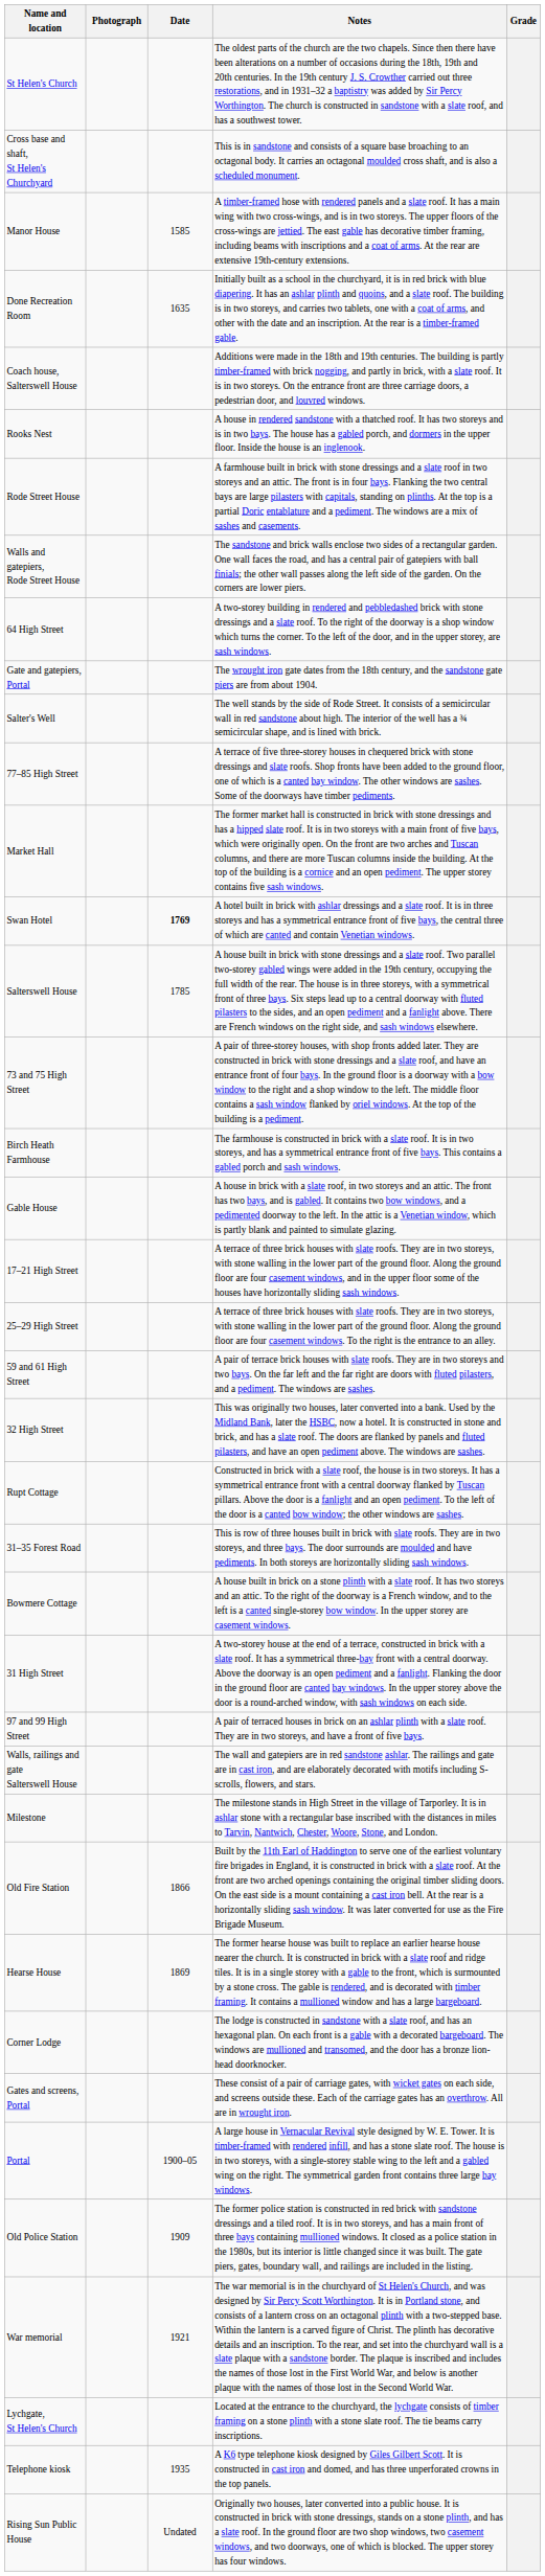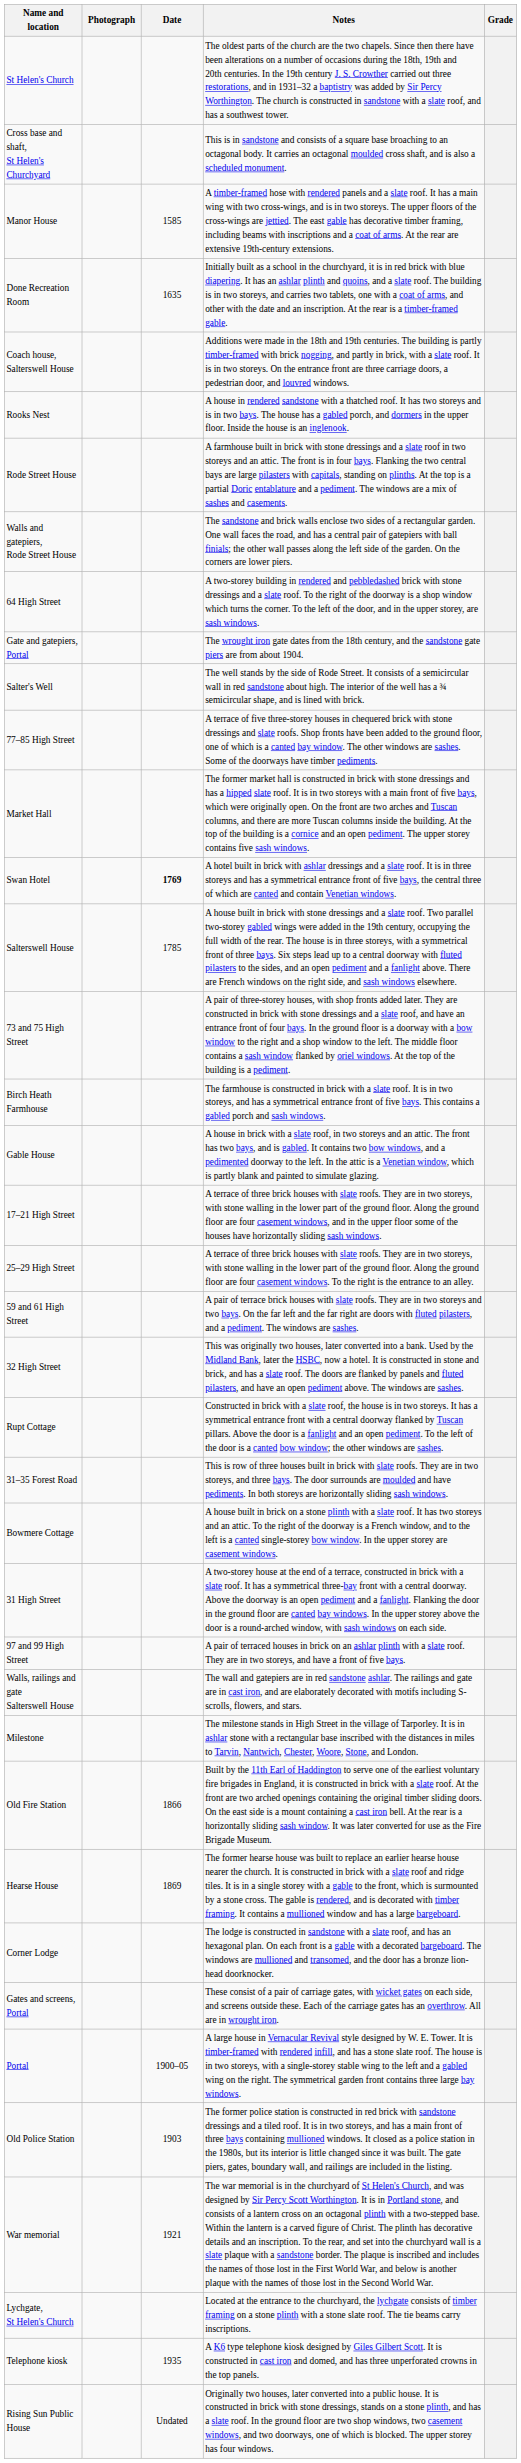 <table class="wikitable sortable plainrowheaders" style="width:100%;border:0px;text-align:left;line-height:150%;">
 <tr>
 <th scope="col" style="width:150px">Name and location</th>
 <th scope="col" style="width:100px" class="unsortable">Photograph</th>
 <th scope="col" style="width:120px">Date</th>
 <th scope="col" style="width:650px" class="unsortable">Notes</th>
 <th scope="col" style="width:50px">Grade</th>
 </tr>
 <tr>
 <td><a href='#'>St Helen's Church</a><br><small></small></td>
 <td></td>
 <td align="center"></td>
 <td>The oldest parts of the church are the two chapels. Since then there have been alterations on a number of occasions during the 18th, 19th and 20th centuries. In the 19th century <a href='#'>J. S. Crowther</a> carried out three <a href='#'>restorations</a>, and in 1931–32 a <a href='#'>baptistry</a> was added by <a href='#'>Sir Percy Worthington</a>. The church is constructed in <a href='#'>sandstone</a> with a <a href='#'>slate</a> roof, and has a southwest tower.</td>
 <th></th>
 </tr>
 <tr>
 <td>Cross base and shaft,<br><a href='#'>St Helen's Churchyard</a><br><small></small></td>
 <td></td>
 <td align="center"></td>
 <td>This is in <a href='#'>sandstone</a> and consists of a square base broaching to an octagonal body. It carries an octagonal <a href='#'>moulded</a> cross shaft, and is also a <a href='#'>scheduled monument</a>.</td>
 <th></th>
 </tr>
 <tr>
 <td>Manor House<br><small></small></td>
 <td></td>
 <td align="center">1585</td>
 <td>A <a href='#'>timber-framed</a> hose with <a href='#'>rendered</a> panels and a <a href='#'>slate</a> roof. It has a main wing with two cross-wings, and is in two storeys. The upper floors of the cross-wings are <a href='#'>jettied</a>. The east <a href='#'>gable</a> has decorative timber framing, including beams with inscriptions and a <a href='#'>coat of arms</a>. At the rear are extensive 19th-century extensions.</td>
 <th></th>
 </tr>
 <tr>
 <td>Done Recreation Room<br><small></small></td>
 <td></td>
 <td align="center">1635</td>
 <td>Initially built as a school in the churchyard, it is in red brick with blue <a href='#'>diapering</a>. It has an <a href='#'>ashlar</a> <a href='#'>plinth</a> and <a href='#'>quoins</a>, and a <a href='#'>slate</a> roof. The building is in two storeys, and carries two tablets, one with a <a href='#'>coat of arms</a>, and other with the date and an inscription. At the rear is a <a href='#'>timber-framed</a> <a href='#'>gable</a>.</td>
 <th></th>
 </tr>
 <tr>
 <td>Coach house,<br>Salterswell House<br><small></small></td>
 <td></td>
 <td align="center"></td>
 <td>Additions were made in the 18th and 19th centuries. The building is partly <a href='#'>timber-framed</a> with brick <a href='#'>nogging</a>, and partly in brick, with a <a href='#'>slate</a> roof. It is in two storeys. On the entrance front are three carriage doors, a pedestrian door, and <a href='#'>louvred</a> windows.</td>
 <th></th>
 </tr>
 <tr>
 <td>Rooks Nest<br><small></small></td>
 <td></td>
 <td align="center"></td>
 <td>A house in <a href='#'>rendered</a> <a href='#'>sandstone</a> with a thatched roof. It has two storeys and is in two <a href='#'>bays</a>. The house has a <a href='#'>gabled</a> porch, and <a href='#'>dormers</a> in the upper floor. Inside the house is an <a href='#'>inglenook</a>.</td>
 <th></th>
 </tr>
 <tr>
 <td>Rode Street House<br><small></small></td>
 <td></td>
 <td align="center"></td>
 <td>A farmhouse built in brick with stone dressings and a <a href='#'>slate</a> roof in two storeys and an attic. The front is in four <a href='#'>bays</a>. Flanking the two central bays are large <a href='#'>pilasters</a> with <a href='#'>capitals</a>, standing on <a href='#'>plinths</a>. At the top is a partial <a href='#'>Doric</a> <a href='#'>entablature</a> and a <a href='#'>pediment</a>. The windows are a mix of <a href='#'>sashes</a> and <a href='#'>casements</a>.</td>
 <th></th>
 </tr>
 <tr>
 <td>Walls and gatepiers,<br>Rode Street House<br><small></small></td>
 <td></td>
 <td align="center"></td>
 <td>The <a href='#'>sandstone</a> and brick walls enclose two sides of a rectangular garden. One wall faces the road, and has a central pair of gatepiers with ball <a href='#'>finials</a>; the other wall passes along the left side of the garden. On the corners are lower piers.</td>
 <th></th>
 </tr>
 <tr>
 <td>64 High Street<br><small></small></td>
 <td></td>
 <td align="center"></td>
 <td>A two-storey building in <a href='#'>rendered</a> and <a href='#'>pebbledashed</a> brick with stone dressings and a <a href='#'>slate</a> roof. To the right of the doorway is a shop window which turns the corner. To the left of the door, and in the upper storey, are <a href='#'>sash windows</a>.</td>
 <th></th>
 </tr>
 <tr>
 <td>Gate and gatepiers, <a href='#'>Portal</a><br><small></small></td>
 <td></td>
 <td align="center"></td>
 <td>The <a href='#'>wrought iron</a> gate dates from the 18th century, and the <a href='#'>sandstone</a> gate <a href='#'>piers</a> are from about 1904.</td>
 <th></th>
 </tr>
 <tr>
 <td>Salter's Well<br><small></small></td>
 <td></td>
 <td align="center"></td>
 <td>The well stands by the side of Rode Street. It consists of a semicircular wall in red <a href='#'>sandstone</a> about  high. The interior of the well has a ¾ semicircular shape, and is lined with brick.</td>
 <th></th>
 </tr>
 <tr>
 <td>77–85 High Street<br><small></small></td>
 <td></td>
 <td align="center"></td>
 <td>A terrace of five three-storey houses in chequered brick with stone dressings and <a href='#'>slate</a> roofs. Shop fronts have been added to the ground floor, one of which is a <a href='#'>canted</a> <a href='#'>bay window</a>. The other windows are <a href='#'>sashes</a>. Some of the doorways have timber <a href='#'>pediments</a>.</td>
 <th></th>
 </tr>
 <tr>
 <td>Market Hall<br><small></small></td>
 <td></td>
 <td align="center"></td>
 <td>The former market hall is constructed in brick with stone dressings and has a <a href='#'>hipped</a> <a href='#'>slate</a> roof. It is in two storeys with a main front of five <a href='#'>bays</a>, which were originally open. On the front are two arches and <a href='#'>Tuscan</a> columns, and there are more Tuscan columns inside the building. At the top of the building is a <a href='#'>cornice</a> and an open <a href='#'>pediment</a>. The upper storey contains five <a href='#'>sash windows</a>.</td>
 <th></th>
 </tr>
 <tr>
 <td>Swan Hotel<br><small></small></td>
 <td></td>
 <td align="center"><strong>1769</strong></td>
 <td>A hotel built in brick with <a href='#'>ashlar</a> dressings and a <a href='#'>slate</a> roof. It is in three storeys and has a symmetrical entrance front of five <a href='#'>bays</a>, the central three of which are <a href='#'>canted</a> and contain <a href='#'>Venetian windows</a>.</td>
 <th></th>
 </tr>
 <tr>
 <td>Salterswell House<br><small></small></td>
 <td></td>
 <td align="center">1785</td>
 <td>A house built in brick with stone dressings and a <a href='#'>slate</a> roof. Two parallel two-storey <a href='#'>gabled</a> wings were added in the 19th century, occupying the full width of the rear. The house is in three storeys, with a symmetrical front of three <a href='#'>bays</a>. Six steps lead up to a central doorway with <a href='#'>fluted</a> <a href='#'>pilasters</a> to the sides, and an open <a href='#'>pediment</a> and a <a href='#'>fanlight</a> above. There are French windows on the right side, and <a href='#'>sash windows</a> elsewhere.</td>
 <th></th>
 </tr>
 <tr>
 <td>73 and 75 High Street<br><small></small></td>
 <td></td>
 <td align="center"></td>
 <td>A pair of three-storey houses, with shop fronts added later. They are constructed in brick with stone dressings and a <a href='#'>slate</a> roof, and have an entrance front of four <a href='#'>bays</a>. In the ground floor is a doorway with a <a href='#'>bow window</a> to the right and a shop window to the left. The middle floor contains a <a href='#'>sash window</a> flanked by <a href='#'>oriel windows</a>. At the top of the building is a <a href='#'>pediment</a>.</td>
 <th></th>
 </tr>
 <tr>
 <td>Birch Heath Farmhouse<br><small></small></td>
 <td></td>
 <td align="center"></td>
 <td>The farmhouse is constructed in brick with a <a href='#'>slate</a> roof. It is in two storeys, and has a symmetrical entrance front of five <a href='#'>bays</a>. This contains a <a href='#'>gabled</a> porch and <a href='#'>sash windows</a>.</td>
 <th></th>
 </tr>
 <tr>
 <td>Gable House<br><small></small></td>
 <td></td>
 <td align="center"></td>
 <td>A house in brick with a <a href='#'>slate</a> roof, in two storeys and an attic. The front has two <a href='#'>bays</a>, and is <a href='#'>gabled</a>. It contains two <a href='#'>bow windows</a>, and a <a href='#'>pedimented</a> doorway to the left. In the attic is a <a href='#'>Venetian window</a>, which is partly blank and painted to simulate glazing.</td>
 <th></th>
 </tr>
 <tr>
 <td>17–21 High Street<br><small></small></td>
 <td></td>
 <td align="center"></td>
 <td>A terrace of three brick houses with <a href='#'>slate</a> roofs. They are in two storeys, with stone walling in the lower part of the ground floor. Along the ground floor are four <a href='#'>casement windows</a>, and in the upper floor some of the houses have horizontally sliding <a href='#'>sash windows</a>.</td>
 <th></th>
 </tr>
 <tr>
 <td>25–29 High Street<br><small></small></td>
 <td></td>
 <td align="center"></td>
 <td>A terrace of three brick houses with <a href='#'>slate</a> roofs. They are in two storeys, with stone walling in the lower part of the ground floor. Along the ground floor are four <a href='#'>casement windows</a>. To the right is the entrance to an alley.</td>
 <th></th>
 </tr>
 <tr>
 <td>59 and 61 High Street<br><small></small></td>
 <td></td>
 <td align="center"></td>
 <td>A pair of terrace brick houses with <a href='#'>slate</a> roofs. They are in two storeys and two <a href='#'>bays</a>. On the far left and the far right are doors with <a href='#'>fluted</a> <a href='#'>pilasters</a>, and a <a href='#'>pediment</a>. The windows are <a href='#'>sashes</a>.</td>
 <th></th>
 </tr>
 <tr>
 <td>32 High Street<br><small></small></td>
 <td></td>
 <td align="center"></td>
 <td>This was originally two houses, later converted into a bank. Used by the <a href='#'>Midland Bank</a>, later the <a href='#'>HSBC</a>, now a hotel. It is constructed in stone and brick, and has a <a href='#'>slate</a> roof. The doors are flanked by panels and <a href='#'>fluted</a> <a href='#'>pilasters</a>, and have an open <a href='#'>pediment</a> above. The windows are <a href='#'>sashes</a>.</td>
 <th></th>
 </tr>
 <tr>
 <td>Rupt Cottage<br><small></small></td>
 <td></td>
 <td align="center"></td>
 <td>Constructed in brick with a <a href='#'>slate</a> roof, the house is in two storeys. It has a symmetrical entrance front with a central doorway flanked by <a href='#'>Tuscan</a> pillars. Above the door is a <a href='#'>fanlight</a> and an open <a href='#'>pediment</a>. To the left of the door is a <a href='#'>canted</a> <a href='#'>bow window</a>; the other windows are <a href='#'>sashes</a>.</td>
 <th></th>
 </tr>
 <tr>
 <td>31–35 Forest Road<br><small></small></td>
 <td></td>
 <td align="center"></td>
 <td>This is row of three houses built in brick with <a href='#'>slate</a> roofs. They are in two storeys, and three <a href='#'>bays</a>. The door surrounds are <a href='#'>moulded</a> and have <a href='#'>pediments</a>. In both storeys are horizontally sliding <a href='#'>sash windows</a>.</td>
 <th></th>
 </tr>
 <tr>
 <td>Bowmere Cottage<br><small></small></td>
 <td></td>
 <td align="center"></td>
 <td>A house built in brick on a stone <a href='#'>plinth</a> with a <a href='#'>slate</a> roof. It has two storeys and an attic. To the right of the doorway is a French window, and to the left is a <a href='#'>canted</a> single-storey <a href='#'>bow window</a>. In the upper storey are <a href='#'>casement windows</a>.</td>
 <th></th>
 </tr>
 <tr>
 <td>31 High Street<br><small></small></td>
 <td></td>
 <td align="center"></td>
 <td>A two-storey house at the end of a terrace, constructed in brick with a <a href='#'>slate</a> roof. It has a symmetrical three-<a href='#'>bay</a> front with a central doorway. Above the doorway is an open <a href='#'>pediment</a> and a <a href='#'>fanlight</a>. Flanking the door in the ground floor are <a href='#'>canted</a> <a href='#'>bay windows</a>. In the upper storey above the door is a round-arched window, with <a href='#'>sash windows</a> on each side.</td>
 <th></th>
 </tr>
 <tr>
 <td>97 and 99 High Street<br><small></small></td>
 <td></td>
 <td align="center"></td>
 <td>A pair of terraced houses in brick on an <a href='#'>ashlar</a> <a href='#'>plinth</a> with a <a href='#'>slate</a> roof. They are in two storeys, and have a front of five <a href='#'>bays</a>.</td>
 <th></th>
 </tr>
 <tr>
 <td>Walls, railings and gate<br>Salterswell House<br><small></small></td>
 <td></td>
 <td align="center"></td>
 <td>The wall and gatepiers are in red <a href='#'>sandstone</a> <a href='#'>ashlar</a>. The railings and gate are in <a href='#'>cast iron</a>, and are elaborately decorated with motifs including S-scrolls, flowers, and stars.</td>
 <th></th>
 </tr>
 <tr>
 <td>Milestone<br><small></small></td>
 <td></td>
 <td align="center"></td>
 <td>The milestone stands in High Street in the village of Tarporley. It is in <a href='#'>ashlar</a> stone with a rectangular base inscribed with the distances in miles to <a href='#'>Tarvin</a>, <a href='#'>Nantwich</a>, <a href='#'>Chester</a>, <a href='#'>Woore</a>, <a href='#'>Stone</a>, and London.</td>
 <th></th>
 </tr>
 <tr>
 <td>Old Fire Station<br><small></small></td>
 <td></td>
 <td align="center">1866</td>
 <td>Built by the <a href='#'>11th Earl of Haddington</a> to serve one of the earliest voluntary fire brigades in England, it is constructed in brick with a <a href='#'>slate</a> roof. At the front are two arched openings containing the original timber sliding doors. On the east side is a mount containing a <a href='#'>cast iron</a> bell. At the rear is a horizontally sliding <a href='#'>sash window</a>. It was later converted for use as the Fire Brigade Museum.</td>
 <th></th>
 </tr>
 <tr>
 <td>Hearse House<br><small></small></td>
 <td></td>
 <td align="center">1869</td>
 <td>The former hearse house was built to replace an earlier hearse house nearer the church. It is constructed in brick with a <a href='#'>slate</a> roof and ridge tiles. It is in a single storey with a <a href='#'>gable</a> to the front, which is surmounted by a stone cross. The gable is <a href='#'>rendered</a>, and is decorated with <a href='#'>timber framing</a>. It contains a <a href='#'>mullioned</a> window and has a large <a href='#'>bargeboard</a>.</td>
 <th></th>
 </tr>
 <tr>
 <td>Corner Lodge<br><small></small></td>
 <td></td>
 <td align="center"></td>
 <td>The lodge is constructed in <a href='#'>sandstone</a> with a <a href='#'>slate</a> roof, and has an hexagonal plan. On each front is a <a href='#'>gable</a> with a decorated <a href='#'>bargeboard</a>. The windows are <a href='#'>mullioned</a> and <a href='#'>transomed</a>, and the door has a bronze lion-head doorknocker.</td>
 <th></th>
 </tr>
 <tr>
 <td>Gates and screens, <a href='#'>Portal</a><br><small></small></td>
 <td></td>
 <td align="center"></td>
 <td>These consist of a pair of carriage gates, with <a href='#'>wicket gates</a> on each side, and screens outside these. Each of the carriage gates has an <a href='#'>overthrow</a>. All are in <a href='#'>wrought iron</a>.</td>
 <th></th>
 </tr>
 <tr>
 <td><a href='#'>Portal</a><br><small></small></td>
 <td></td>
 <td align="center">1900–05</td>
 <td>A large house in <a href='#'>Vernacular Revival</a> style designed by W. E. Tower. It is <a href='#'>timber-framed</a> with <a href='#'>rendered</a> <a href='#'>infill</a>, and has a stone slate roof. The house is in two storeys, with a single-storey stable wing to the left and a <a href='#'>gabled</a> wing on the right. The symmetrical garden front contains three large <a href='#'>bay windows</a>.</td>
 <th></th>
 </tr>
 <tr>
 <td>Old Police Station<br><small></small></td>
 <td></td>
-<td align="center">1909</td>
+<td align="center">1903</td>
 <td>The former police station is constructed in red brick with <a href='#'>sandstone</a> dressings and a tiled roof. It is in two storeys, and has a main front of three <a href='#'>bays</a> containing <a href='#'>mullioned</a> windows. It closed as a police station in the 1980s, but its interior is little changed since it was built. The gate piers, gates, boundary wall, and railings are included in the listing.</td>
 <th></th>
 </tr>
 <tr>
 <td>War memorial<br><small></small></td>
 <td></td>
 <td align="center">1921</td>
 <td>The war memorial is in the churchyard of <a href='#'>St Helen's Church</a>, and was designed by <a href='#'>Sir Percy Scott Worthington</a>. It is in <a href='#'>Portland stone</a>, and consists of a lantern cross on an octagonal <a href='#'>plinth</a> with a two-stepped base. Within the lantern is a carved figure of Christ. The plinth has decorative details and an inscription. To the rear, and set into the churchyard wall is a <a href='#'>slate</a> plaque with a <a href='#'>sandstone</a> border. The plaque is inscribed and includes the names of those lost in the First World War, and below is another plaque with the names of those lost in the Second World War.</td>
 <th></th>
 </tr>
 <tr>
 <td>Lychgate,<br><a href='#'>St Helen's Church</a><br><small></small></td>
 <td></td>
 <td align="center"></td>
 <td>Located at the entrance to the churchyard, the <a href='#'>lychgate</a> consists of <a href='#'>timber framing</a> on a stone <a href='#'>plinth</a> with a stone slate roof. The tie beams carry inscriptions.</td>
 <th></th>
 </tr>
 <tr>
 <td>Telephone kiosk<br><small></small></td>
 <td></td>
 <td align="center">1935</td>
 <td>A <a href='#'>K6</a> type telephone kiosk designed by <a href='#'>Giles Gilbert Scott</a>. It is constructed in <a href='#'>cast iron</a> and domed, and has three unperforated crowns in the top panels.</td>
 <th></th>
 </tr>
 <tr>
 <td>Rising Sun Public House<br><small></small></td>
 <td></td>
 <td align="center">Undated</td>
 <td>Originally two houses, later converted into a public house. It is constructed in brick with stone dressings, stands on a stone <a href='#'>plinth</a>, and has a <a href='#'>slate</a> roof. In the ground floor are two shop windows, two <a href='#'>casement windows</a>, and two doorways, one of which is blocked. The upper storey has four windows.</td>
 <th></th>
 </tr>
 <tr>
 </tr>
 </table>
